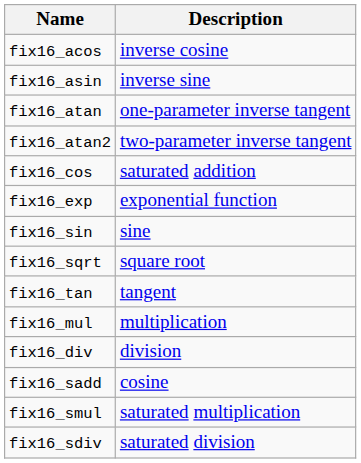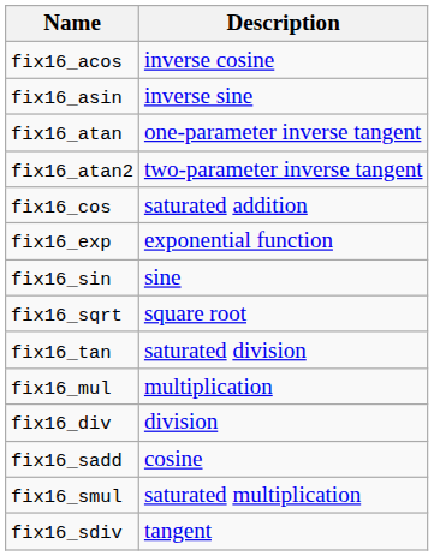 <table class="wikitable">
 <tr>
 <th>Name</th>
 <th>Description</th>
 </tr>
 <tr>
 <td><code>fix16_acos</code></td>
 <td><a href='#'>inverse cosine</a></td>
 </tr>
 <tr>
 <td><code>fix16_asin</code></td>
 <td><a href='#'>inverse sine</a></td>
 </tr>
 <tr>
 <td><code>fix16_atan</code></td>
 <td><a href='#'>one-parameter inverse tangent</a></td>
 </tr>
 <tr>
 <td><code>fix16_atan2</code></td>
 <td><a href='#'>two-parameter inverse tangent</a></td>
 </tr>
 <tr>
 <td><code>fix16_cos</code></td>
 <td><a href='#'>saturated</a> <a href='#'>addition</a></td>
 </tr>
 <tr>
 <td><code>fix16_exp</code></td>
 <td><a href='#'>exponential function</a></td>
 </tr>
 <tr>
 <td><code>fix16_sin</code></td>
 <td><a href='#'>sine</a></td>
 </tr>
 <tr>
 <td><code>fix16_sqrt</code></td>
 <td><a href='#'>square root</a></td>
 </tr>
 <tr>
 <td><code>fix16_tan</code></td>
-<td><a href='#'>tangent</a></td>
+<td><a href='#'>saturated</a> <a href='#'>division</a></td>
 </tr>
 <tr>
 <td><code>fix16_mul</code></td>
 <td><a href='#'>multiplication</a></td>
 </tr>
 <tr>
 <td><code>fix16_div</code></td>
 <td><a href='#'>division</a></td>
 </tr>
 <tr>
 <td><code>fix16_sadd</code></td>
 <td><a href='#'>cosine</a></td>
 </tr>
 <tr>
 <td><code>fix16_smul</code></td>
 <td><a href='#'>saturated</a> <a href='#'>multiplication</a></td>
 </tr>
 <tr>
 <td><code>fix16_sdiv</code></td>
-<td><a href='#'>saturated</a> <a href='#'>division</a></td>
+<td><a href='#'>tangent</a></td>
 </tr>
 </table>
